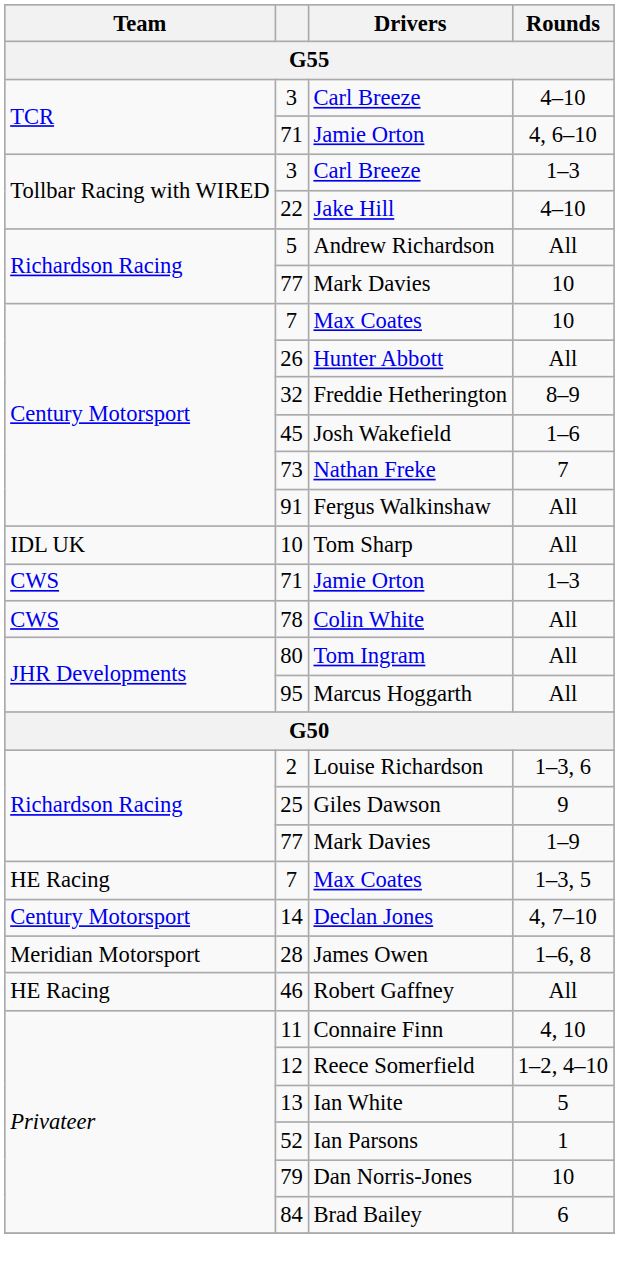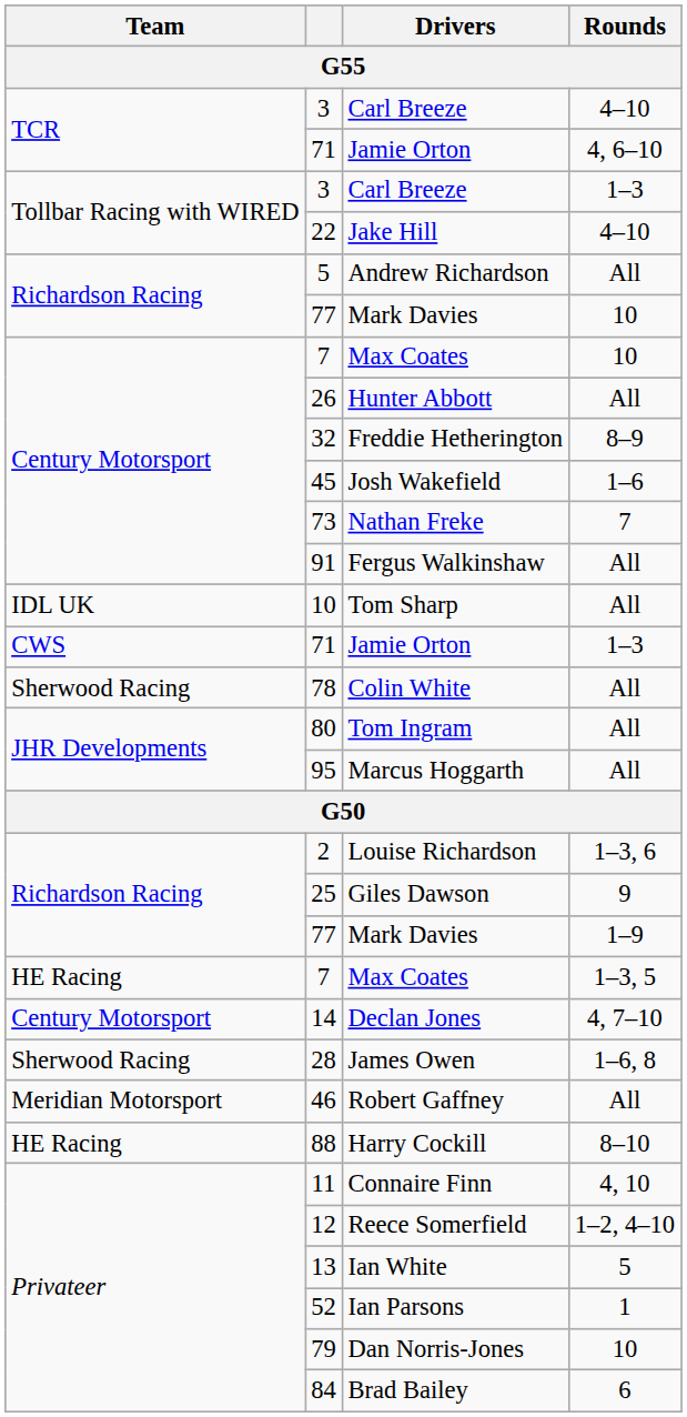 <table class="wikitable" style="font-size: 85%;">
 <tr>
 <th>Team</th>
 <th></th>
 <th>Drivers</th>
 <th>Rounds</th>
 </tr>
 <tr>
 <th colspan=4>G55</th>
 </tr>
 <tr>
 <td rowspan=2><a href='#'>TCR</a></td>
 <td align=center>3</td>
 <td> <a href='#'>Carl Breeze</a></td>
 <td align=center>4–10</td>
 </tr>
 <tr>
 <td align=center>71</td>
 <td> <a href='#'>Jamie Orton</a></td>
 <td align=center>4, 6–10</td>
 </tr>
 <tr>
 <td rowspan=2>Tollbar Racing with WIRED</td>
 <td align=center>3</td>
 <td> <a href='#'>Carl Breeze</a></td>
 <td align=center>1–3</td>
 </tr>
 <tr>
 <td align=center>22</td>
 <td> <a href='#'>Jake Hill</a></td>
 <td align=center>4–10</td>
 </tr>
 <tr>
 <td rowspan=2><a href='#'>Richardson Racing</a></td>
 <td align=center>5</td>
 <td> Andrew Richardson</td>
 <td align=center>All</td>
 </tr>
 <tr>
 <td align=center>77</td>
 <td> Mark Davies</td>
 <td align=center>10</td>
 </tr>
 <tr>
 <td rowspan=6><a href='#'>Century Motorsport</a></td>
 <td align=center>7</td>
 <td> <a href='#'>Max Coates</a></td>
 <td align=center>10</td>
 </tr>
 <tr>
 <td align=center>26</td>
 <td> <a href='#'>Hunter Abbott</a></td>
 <td align=center>All</td>
 </tr>
 <tr>
 <td align=center>32</td>
 <td> Freddie Hetherington</td>
 <td align=center>8–9</td>
 </tr>
 <tr>
 <td align=center>45</td>
 <td> Josh Wakefield</td>
 <td align=center>1–6</td>
 </tr>
 <tr>
 <td align=center>73</td>
 <td> <a href='#'>Nathan Freke</a></td>
 <td align=center>7</td>
 </tr>
 <tr>
 <td align=center>91</td>
 <td> Fergus Walkinshaw</td>
 <td align=center>All</td>
 </tr>
 <tr>
 <td>IDL UK</td>
 <td align=center>10</td>
 <td> Tom Sharp</td>
 <td align=center>All</td>
 </tr>
 <tr>
 <td><a href='#'>CWS</a></td>
 <td align=center>71</td>
 <td> <a href='#'>Jamie Orton</a></td>
 <td align=center>1–3</td>
 </tr>
 <tr>
-<td><a href='#'>CWS</a></td>
+<td>Sherwood Racing</td>
 <td align=center>78</td>
 <td> <a href='#'>Colin White</a></td>
 <td align=center>All</td>
 </tr>
 <tr>
 <td rowspan=2><a href='#'>JHR Developments</a></td>
 <td align=center>80</td>
 <td> <a href='#'>Tom Ingram</a></td>
 <td align=center>All</td>
 </tr>
 <tr>
 <td align=center>95</td>
 <td> Marcus Hoggarth</td>
 <td align=center>All</td>
 </tr>
 <tr>
 <th colspan=4>G50</th>
 </tr>
 <tr>
 <td rowspan=3><a href='#'>Richardson Racing</a></td>
 <td align=center>2</td>
 <td> Louise Richardson</td>
 <td align=center>1–3, 6</td>
 </tr>
 <tr>
 <td align=center>25</td>
 <td> Giles Dawson</td>
 <td align=center>9</td>
 </tr>
 <tr>
 <td align=center>77</td>
 <td> Mark Davies</td>
 <td align=center>1–9</td>
 </tr>
 <tr>
 <td>HE Racing</td>
 <td align=center>7</td>
 <td> <a href='#'>Max Coates</a></td>
 <td align=center>1–3, 5</td>
 </tr>
 <tr>
 <td><a href='#'>Century Motorsport</a></td>
 <td align=center>14</td>
 <td> <a href='#'>Declan Jones</a></td>
 <td align=center>4, 7–10</td>
 </tr>
 <tr>
-<td>Meridian Motorsport</td>
+<td>Sherwood Racing</td>
 <td align=center>28</td>
 <td> James Owen</td>
 <td align=center>1–6, 8</td>
 </tr>
 <tr>
-<td>HE Racing</td>
+<td>Meridian Motorsport</td>
 <td align=center>46</td>
 <td> Robert Gaffney</td>
 <td align=center>All</td>
+</tr>
+<tr>
+<td>HE Racing</td>
+<td align=center>88</td>
+<td> Harry Cockill</td>
+<td align=center>8–10</td>
 </tr>
 <tr>
 <td rowspan=6><em>Privateer</em></td>
 <td align=center>11</td>
 <td> Connaire Finn</td>
 <td align=center>4, 10</td>
 </tr>
 <tr>
 <td align=center>12</td>
 <td> Reece Somerfield</td>
 <td align=center>1–2, 4–10</td>
 </tr>
 <tr>
 <td align=center>13</td>
 <td> Ian White</td>
 <td align=center>5</td>
 </tr>
 <tr>
 <td align=center>52</td>
 <td> Ian Parsons</td>
 <td align=center>1</td>
 </tr>
 <tr>
 <td align=center>79</td>
 <td> Dan Norris-Jones</td>
 <td align=center>10</td>
 </tr>
 <tr>
 <td align=center>84</td>
 <td> Brad Bailey</td>
 <td align=center>6</td>
 </tr>
 <tr>
 </tr>
 </table>
